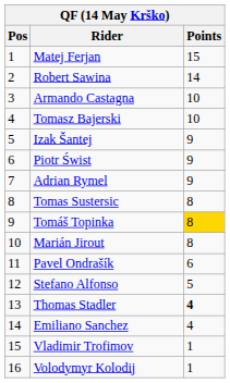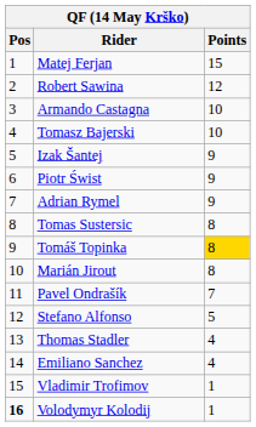 <table class="wikitable">
 <tr>
 <th colspan="6">QF (14 May  <a href='#'>Krško</a>)</th>
 </tr>
 <tr>
 <th width=20>Pos</th>
 <th width=180>Rider</th>
 <th width=40>Points</th>
 </tr>
 <tr>
 <td>1</td>
 <td style="text-align:left;"> <a href='#'>Matej Ferjan</a></td>
 <td>15</td>
 </tr>
 <tr>
 <td>2</td>
 <td style="text-align:left;"> <a href='#'>Robert Sawina</a></td>
-<td>14</td>
+<td>12</td>
 </tr>
 <tr>
 <td>3</td>
 <td style="text-align:left;"> <a href='#'>Armando Castagna</a></td>
 <td>10</td>
 </tr>
 <tr>
 <td>4</td>
 <td style="text-align:left;"> <a href='#'>Tomasz Bajerski</a></td>
 <td>10</td>
 </tr>
 <tr>
 <td>5</td>
 <td style="text-align:left;"> <a href='#'>Izak Šantej</a></td>
 <td>9</td>
 </tr>
 <tr>
 <td>6</td>
 <td style="text-align:left;"> <a href='#'>Piotr Świst</a></td>
 <td>9</td>
 </tr>
 <tr>
 <td>7</td>
 <td style="text-align:left;"> <a href='#'>Adrian Rymel</a></td>
 <td>9</td>
 </tr>
 <tr>
 <td>8</td>
 <td style="text-align:left;"> <a href='#'>Tomas Sustersic</a></td>
 <td>8</td>
 </tr>
 <tr>
 <td>9</td>
 <td style="text-align:left;"> <a href='#'>Tomáš Topinka</a></td>
 <td style="background: gold;">8</td>
 </tr>
 <tr>
 <td>10</td>
 <td style="text-align:left;"> <a href='#'>Marián Jirout</a></td>
 <td>8</td>
 </tr>
 <tr>
 <td>11</td>
 <td style="text-align:left;"> <a href='#'>Pavel Ondrašík</a></td>
-<td>6</td>
+<td>7</td>
 </tr>
 <tr>
 <td>12</td>
 <td style="text-align:left;"> <a href='#'>Stefano Alfonso</a></td>
 <td>5</td>
 </tr>
 <tr>
 <td>13</td>
 <td style="text-align:left;"> <a href='#'>Thomas Stadler</a></td>
-<td><strong>4</strong></td>
+<td>4</td>
 </tr>
 <tr>
 <td>14</td>
 <td style="text-align:left;"> <a href='#'>Emiliano Sanchez</a></td>
 <td>4</td>
 </tr>
 <tr>
 <td>15</td>
 <td style="text-align:left;"> <a href='#'>Vladimir Trofimov</a></td>
 <td>1</td>
 </tr>
 <tr>
-<td>16</td>
+<td><strong>16</strong></td>
 <td style="text-align:left;"> <a href='#'>Volodymyr Kolodij</a></td>
 <td>1</td>
 </tr>
 </table>
